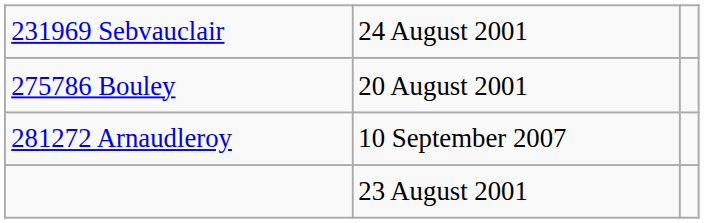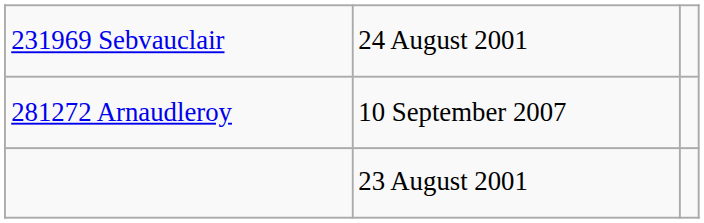 <table class="wikitable" style="font-size: 89%; float: left; width: 26em; margin-right: 1em; height: 114px">
 <tr>
 <td><a href='#'>231969 Sebvauclair</a></td>
 <td>24 August 2001</td>
-<td></td>
-</tr>
-<tr>
-<td><a href='#'>275786 Bouley</a></td>
-<td>20 August 2001</td>
 <td></td>
 </tr>
 <tr>
 <td><a href='#'>281272 Arnaudleroy</a></td>
 <td>10 September 2007</td>
 <td></td>
 </tr>
 <tr>
 <td></td>
 <td>23 August 2001</td>
 <td></td>
 </tr>
 </table>
